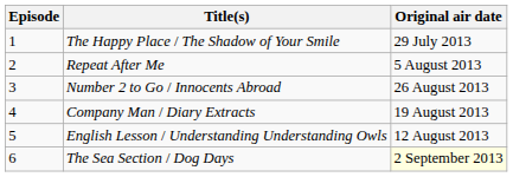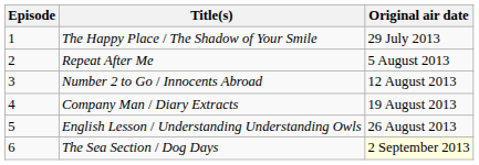 <table class="wikitable">
 <tr>
 <th>Episode</th>
 <th>Title(s)</th>
 <th>Original air date</th>
 </tr>
 <tr>
 <td>1</td>
 <td><em>The Happy Place</em> / <em>The Shadow of Your Smile</em></td>
 <td>29 July 2013</td>
 </tr>
 <tr>
 <td>2</td>
 <td><em>Repeat After Me</em></td>
 <td>5 August 2013</td>
 </tr>
 <tr>
 <td>3</td>
 <td><em>Number 2 to Go</em> / <em>Innocents Abroad</em></td>
-<td>26 August 2013</td>
+<td>12 August 2013</td>
 </tr>
 <tr>
 <td>4</td>
 <td><em>Company Man</em> / <em>Diary Extracts</em></td>
 <td>19 August 2013</td>
 </tr>
 <tr>
 <td>5</td>
 <td><em>English Lesson</em> / <em>Understanding Understanding Owls</em></td>
-<td>12 August 2013</td>
+<td>26 August 2013</td>
 </tr>
 <tr>
 <td>6</td>
 <td><em>The Sea Section</em> / <em>Dog Days</em></td>
 <td style="background: lightyellow;">2 September 2013</td>
 </tr>
 </table>
